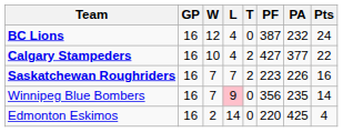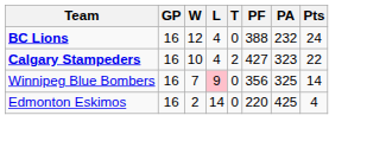 <table class="wikitable" valign="top">
 <tr>
 <th>Team</th>
 <th>GP</th>
 <th>W</th>
 <th>L</th>
 <th>T</th>
 <th>PF</th>
 <th>PA</th>
 <th>Pts</th>
 </tr>
 <tr align="center">
 <td align="left"><strong><a href='#'>BC Lions</a></strong></td>
 <td>16</td>
 <td>12</td>
 <td>4</td>
 <td>0</td>
-<td>387</td>
+<td>388</td>
 <td>232</td>
 <td>24</td>
 </tr>
 <tr align="center">
 <td align="left"><strong><a href='#'>Calgary Stampeders</a></strong></td>
 <td>16</td>
 <td>10</td>
 <td>4</td>
 <td>2</td>
 <td>427</td>
-<td>377</td>
+<td>323</td>
 <td>22</td>
-</tr>
-<tr align="center">
-<td align="left"><strong><a href='#'>Saskatchewan Roughriders</a></strong></td>
-<td>16</td>
-<td>7</td>
-<td>7</td>
-<td>2</td>
-<td>223</td>
-<td>226</td>
-<td>16</td>
 </tr>
 <tr align="center">
 <td align="left"><a href='#'>Winnipeg Blue Bombers</a></td>
 <td>16</td>
 <td>7</td>
 <td style="background: pink;">9</td>
 <td>0</td>
 <td>356</td>
-<td>235</td>
+<td>325</td>
 <td>14</td>
 </tr>
 <tr align="center">
 <td align="left"><a href='#'>Edmonton Eskimos</a></td>
 <td>16</td>
 <td>2</td>
 <td>14</td>
 <td>0</td>
 <td>220</td>
 <td>425</td>
 <td>4</td>
 </tr>
 </table>
